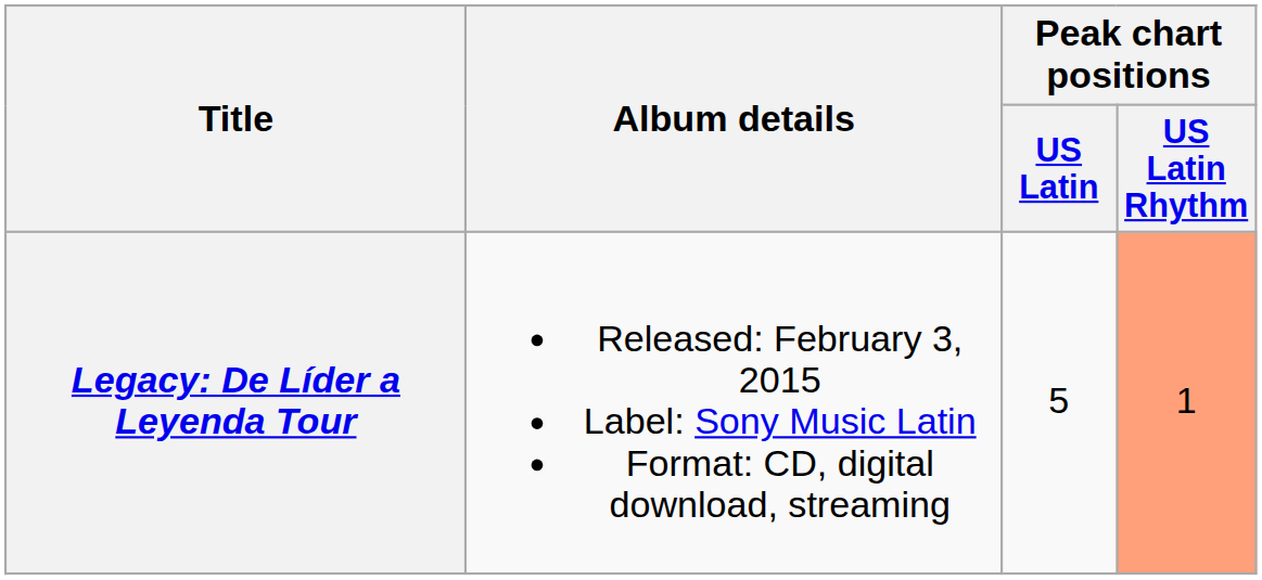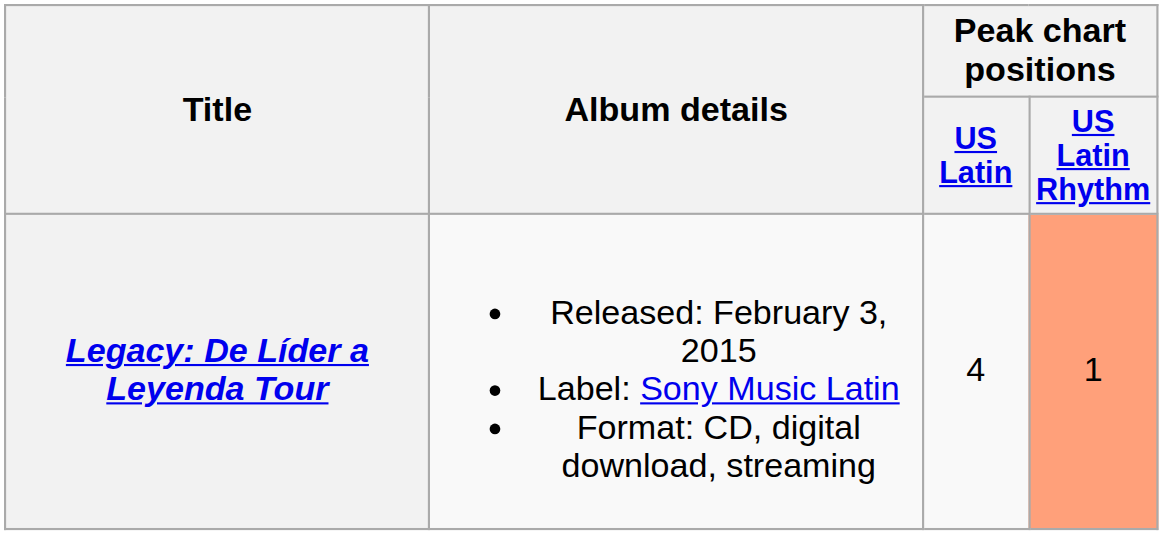 <table class="wikitable plainrowheaders" style="text-align:center;" border="1">
 <tr>
 <th rowspan="2" scope="col" style="width:12em;">Title</th>
 <th rowspan="2" scope="col" style="width:14em;">Album details</th>
 <th colspan="2" scope="col">Peak chart positions</th>
 </tr>
 <tr>
 <th scope="col" style="width:3em;font-size:90%;"><a href='#'>US<br>Latin</a><br></th>
 <th scope="col" style="width:3em;font-size:90%;"><a href='#'>US<br>Latin<br>Rhythm</a><br></th>
 </tr>
 <tr>
 <th scope="row"><em><a href='#'>Legacy: De Líder a Leyenda Tour</a></em></th>
 <td><br><ul><li>Released: February 3, 2015</li><li>Label: <a href='#'>Sony Music Latin</a></li><li>Format: CD, digital download, streaming</li></ul></td>
-<td>5</td>
+<td>4</td>
 <td style="background: lightsalmon;">1</td>
 </tr>
 </table>
